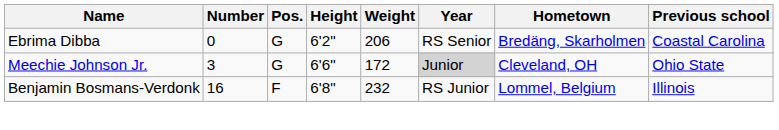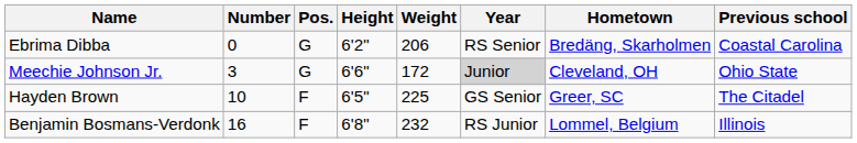 <table class="wikitable sortable" border="1">
 <tr>
 <th>Name</th>
 <th>Number</th>
 <th>Pos.</th>
 <th>Height</th>
 <th>Weight</th>
 <th>Year</th>
 <th>Hometown</th>
 <th class="unsortable">Previous school</th>
 </tr>
 <tr>
 <td>Ebrima Dibba</td>
 <td>0</td>
 <td>G</td>
 <td>6'2"</td>
 <td>206</td>
 <td>RS Senior</td>
 <td><a href='#'>Bredäng, Skarholmen</a></td>
 <td><a href='#'>Coastal Carolina</a></td>
 </tr>
 <tr>
 <td><a href='#'>Meechie Johnson Jr.</a></td>
 <td>3</td>
 <td>G</td>
 <td>6'6"</td>
 <td>172</td>
 <td style="background: lightgrey;">Junior</td>
 <td><a href='#'>Cleveland, OH</a></td>
 <td><a href='#'>Ohio State</a></td>
 </tr>
 <tr>
+<td>Hayden Brown</td>
+<td>10</td>
+<td>F</td>
+<td>6'5"</td>
+<td>225</td>
+<td>GS Senior</td>
+<td><a href='#'>Greer, SC</a></td>
+<td><a href='#'>The Citadel</a></td>
+</tr>
+<tr>
 <td>Benjamin Bosmans-Verdonk</td>
 <td>16</td>
 <td>F</td>
 <td>6'8"</td>
 <td>232</td>
 <td>RS Junior</td>
 <td><a href='#'>Lommel, Belgium</a></td>
 <td><a href='#'>Illinois</a></td>
 </tr>
 </table>
